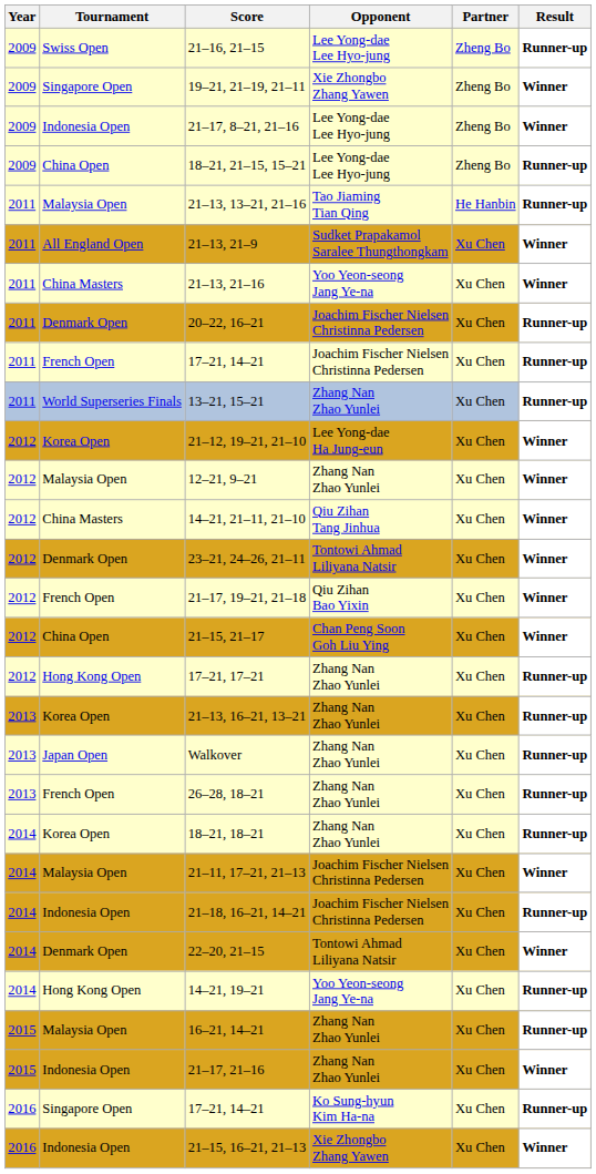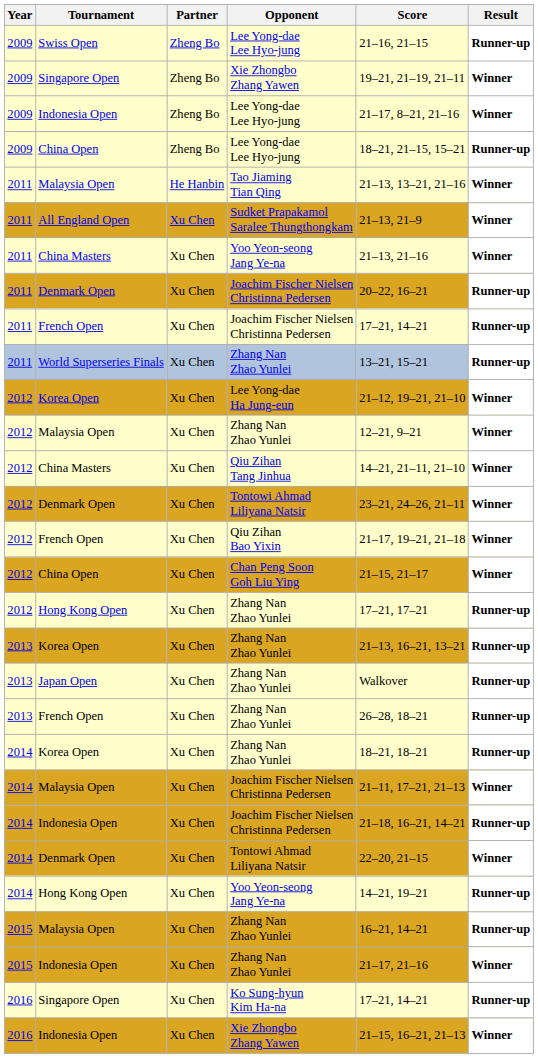 <table class="sortable wikitable" style="font-size: 90%;">
 <tr>
 <th>Year</th>
 <th>Tournament</th>
+<th>Partner</th>
+<th>Opponent</th>
 <th>Score</th>
-<th>Opponent</th>
-<th>Partner</th>
 <th>Result</th>
 </tr>
 <tr style="background:#FFFFCC">
 <td align="center"><a href='#'>2009</a></td>
 <td align="left"><a href='#'>Swiss Open</a></td>
+<td align="left"> <a href='#'>Zheng Bo</a></td>
+<td align="left"> <a href='#'>Lee Yong-dae</a> <br>  <a href='#'>Lee Hyo-jung</a></td>
 <td align="left">21–16, 21–15</td>
-<td align="left"> <a href='#'>Lee Yong-dae</a> <br>  <a href='#'>Lee Hyo-jung</a></td>
-<td align="left"> <a href='#'>Zheng Bo</a></td>
 <td style="text-align:left; background:white"> <strong>Runner-up</strong></td>
 </tr>
 <tr style="background:#FFFFCC">
 <td align="center"><a href='#'>2009</a></td>
 <td align="left"><a href='#'>Singapore Open</a></td>
+<td align="left"> Zheng Bo</td>
+<td align="left"> <a href='#'>Xie Zhongbo</a> <br>  <a href='#'>Zhang Yawen</a></td>
 <td align="left">19–21, 21–19, 21–11</td>
-<td align="left"> <a href='#'>Xie Zhongbo</a> <br>  <a href='#'>Zhang Yawen</a></td>
-<td align="left"> Zheng Bo</td>
 <td style="text-align:left; background:white"> <strong>Winner</strong></td>
 </tr>
 <tr style="background:#FFFFCC">
 <td align="center"><a href='#'>2009</a></td>
 <td align="left"><a href='#'>Indonesia Open</a></td>
+<td align="left"> Zheng Bo</td>
+<td align="left"> Lee Yong-dae <br>  Lee Hyo-jung</td>
 <td align="left">21–17, 8–21, 21–16</td>
-<td align="left"> Lee Yong-dae <br>  Lee Hyo-jung</td>
-<td align="left"> Zheng Bo</td>
 <td style="text-align:left; background:white"> <strong>Winner</strong></td>
 </tr>
 <tr style="background:#FFFFCC">
 <td align="center"><a href='#'>2009</a></td>
 <td align="left"><a href='#'>China Open</a></td>
+<td align="left"> Zheng Bo</td>
+<td align="left"> Lee Yong-dae <br>  Lee Hyo-jung</td>
 <td align="left">18–21, 21–15, 15–21</td>
-<td align="left"> Lee Yong-dae <br>  Lee Hyo-jung</td>
-<td align="left"> Zheng Bo</td>
 <td style="text-align:left; background:white"> <strong>Runner-up</strong></td>
 </tr>
 <tr style="background:#FFFFCC">
 <td align="center"><a href='#'>2011</a></td>
 <td align="left"><a href='#'>Malaysia Open</a></td>
+<td align="left"> <a href='#'>He Hanbin</a></td>
+<td align="left"> <a href='#'>Tao Jiaming</a> <br>  <a href='#'>Tian Qing</a></td>
 <td align="left">21–13, 13–21, 21–16</td>
-<td align="left"> <a href='#'>Tao Jiaming</a> <br>  <a href='#'>Tian Qing</a></td>
-<td align="left"> <a href='#'>He Hanbin</a></td>
-<td style="text-align:left; background:white"> <strong>Runner-up</strong></td>
+<td style="text-align:left; background:white"> <strong>Winner</strong></td>
 </tr>
 <tr style="background:#DAA520">
 <td align="center"><a href='#'>2011</a></td>
 <td align="left"><a href='#'>All England Open</a></td>
+<td align="left"> <a href='#'>Xu Chen</a></td>
+<td align="left"> <a href='#'>Sudket Prapakamol</a> <br>  <a href='#'>Saralee Thungthongkam</a></td>
 <td align="left">21–13, 21–9</td>
-<td align="left"> <a href='#'>Sudket Prapakamol</a> <br>  <a href='#'>Saralee Thungthongkam</a></td>
-<td align="left"> <a href='#'>Xu Chen</a></td>
 <td style="text-align:left; background:white"> <strong>Winner</strong></td>
 </tr>
 <tr style="background:#FFFFCC">
 <td align="center"><a href='#'>2011</a></td>
 <td align="left"><a href='#'>China Masters</a></td>
+<td align="left"> Xu Chen</td>
+<td align="left"> <a href='#'>Yoo Yeon-seong</a> <br>  <a href='#'>Jang Ye-na</a></td>
 <td align="left">21–13, 21–16</td>
-<td align="left"> <a href='#'>Yoo Yeon-seong</a> <br>  <a href='#'>Jang Ye-na</a></td>
-<td align="left"> Xu Chen</td>
 <td style="text-align:left; background:white"> <strong>Winner</strong></td>
 </tr>
 <tr style="background:#DAA520">
 <td align="center"><a href='#'>2011</a></td>
 <td align="left"><a href='#'>Denmark Open</a></td>
+<td align="left"> Xu Chen</td>
+<td align="left"> <a href='#'>Joachim Fischer Nielsen</a> <br>  <a href='#'>Christinna Pedersen</a></td>
 <td align="left">20–22, 16–21</td>
-<td align="left"> <a href='#'>Joachim Fischer Nielsen</a> <br>  <a href='#'>Christinna Pedersen</a></td>
-<td align="left"> Xu Chen</td>
 <td style="text-align:left; background:white"> <strong>Runner-up</strong></td>
 </tr>
 <tr style="background:#FFFFCC">
 <td align="center"><a href='#'>2011</a></td>
 <td align="left"><a href='#'>French Open</a></td>
+<td align="left"> Xu Chen</td>
+<td align="left"> Joachim Fischer Nielsen <br>  Christinna Pedersen</td>
 <td align="left">17–21, 14–21</td>
-<td align="left"> Joachim Fischer Nielsen <br>  Christinna Pedersen</td>
-<td align="left"> Xu Chen</td>
 <td style="text-align:left; background:white"> <strong>Runner-up</strong></td>
 </tr>
 <tr style="background:#B0C4DE">
 <td align="center"><a href='#'>2011</a></td>
 <td align="left"><a href='#'>World Superseries Finals</a></td>
+<td align="left"> Xu Chen</td>
+<td align="left"> <a href='#'>Zhang Nan</a> <br>  <a href='#'>Zhao Yunlei</a></td>
 <td align="left">13–21, 15–21</td>
-<td align="left"> <a href='#'>Zhang Nan</a> <br>  <a href='#'>Zhao Yunlei</a></td>
-<td align="left"> Xu Chen</td>
 <td style="text-align:left; background:white"> <strong>Runner-up</strong></td>
 </tr>
 <tr style="background:#DAA520">
 <td align="center"><a href='#'>2012</a></td>
 <td align="left"><a href='#'>Korea Open</a></td>
+<td align="left"> Xu Chen</td>
+<td align="left"> Lee Yong-dae <br>  <a href='#'>Ha Jung-eun</a></td>
 <td align="left">21–12, 19–21, 21–10</td>
-<td align="left"> Lee Yong-dae <br>  <a href='#'>Ha Jung-eun</a></td>
-<td align="left"> Xu Chen</td>
 <td style="text-align:left; background:white"> <strong>Winner</strong></td>
 </tr>
 <tr style="background:#FFFFCC">
 <td align="center"><a href='#'>2012</a></td>
 <td align="left">Malaysia Open</td>
+<td align="left"> Xu Chen</td>
+<td align="left"> Zhang Nan <br>  Zhao Yunlei</td>
 <td align="left">12–21, 9–21</td>
-<td align="left"> Zhang Nan <br>  Zhao Yunlei</td>
-<td align="left"> Xu Chen</td>
 <td style="text-align:left; background:white"> <strong>Winner</strong></td>
 </tr>
 <tr style="background:#FFFFCC">
 <td align="center"><a href='#'>2012</a></td>
 <td align="left">China Masters</td>
+<td align="left"> Xu Chen</td>
+<td align="left"> <a href='#'>Qiu Zihan</a> <br>  <a href='#'>Tang Jinhua</a></td>
 <td align="left">14–21, 21–11, 21–10</td>
-<td align="left"> <a href='#'>Qiu Zihan</a> <br>  <a href='#'>Tang Jinhua</a></td>
-<td align="left"> Xu Chen</td>
 <td style="text-align:left; background:white"> <strong>Winner</strong></td>
 </tr>
 <tr style="background:#DAA520">
 <td align="center"><a href='#'>2012</a></td>
 <td align="left">Denmark Open</td>
+<td align="left"> Xu Chen</td>
+<td align="left"> <a href='#'>Tontowi Ahmad</a> <br>  <a href='#'>Liliyana Natsir</a></td>
 <td align="left">23–21, 24–26, 21–11</td>
-<td align="left"> <a href='#'>Tontowi Ahmad</a> <br>  <a href='#'>Liliyana Natsir</a></td>
-<td align="left"> Xu Chen</td>
 <td style="text-align:left; background:white"> <strong>Winner</strong></td>
 </tr>
 <tr style="background:#FFFFCC">
 <td align="center"><a href='#'>2012</a></td>
 <td align="left">French Open</td>
+<td align="left"> Xu Chen</td>
+<td align="left"> Qiu Zihan <br>  <a href='#'>Bao Yixin</a></td>
 <td align="left">21–17, 19–21, 21–18</td>
-<td align="left"> Qiu Zihan <br>  <a href='#'>Bao Yixin</a></td>
-<td align="left"> Xu Chen</td>
 <td style="text-align:left; background:white"> <strong>Winner</strong></td>
 </tr>
 <tr style="background:#DAA520">
 <td align="center"><a href='#'>2012</a></td>
 <td align="left">China Open</td>
+<td align="left"> Xu Chen</td>
+<td align="left"> <a href='#'>Chan Peng Soon</a> <br>  <a href='#'>Goh Liu Ying</a></td>
 <td align="left">21–15, 21–17</td>
-<td align="left"> <a href='#'>Chan Peng Soon</a> <br>  <a href='#'>Goh Liu Ying</a></td>
-<td align="left"> Xu Chen</td>
 <td style="text-align:left; background:white"> <strong>Winner</strong></td>
 </tr>
 <tr style="background:#FFFFCC">
 <td align="center"><a href='#'>2012</a></td>
 <td align="left"><a href='#'>Hong Kong Open</a></td>
+<td align="left"> Xu Chen</td>
+<td align="left"> Zhang Nan <br>  Zhao Yunlei</td>
 <td align="left">17–21, 17–21</td>
-<td align="left"> Zhang Nan <br>  Zhao Yunlei</td>
-<td align="left"> Xu Chen</td>
 <td style="text-align:left; background:white"> <strong>Runner-up</strong></td>
 </tr>
 <tr style="background:#DAA520">
 <td align="center"><a href='#'>2013</a></td>
 <td align="left">Korea Open</td>
+<td align="left"> Xu Chen</td>
+<td align="left"> Zhang Nan <br>  Zhao Yunlei</td>
 <td align="left">21–13, 16–21, 13–21</td>
-<td align="left"> Zhang Nan <br>  Zhao Yunlei</td>
-<td align="left"> Xu Chen</td>
 <td style="text-align:left; background:white"> <strong>Runner-up</strong></td>
 </tr>
 <tr style="background:#FFFFCC">
 <td align="center"><a href='#'>2013</a></td>
 <td align="left"><a href='#'>Japan Open</a></td>
+<td align="left"> Xu Chen</td>
+<td align="left"> Zhang Nan <br>  Zhao Yunlei</td>
 <td align="left">Walkover</td>
-<td align="left"> Zhang Nan <br>  Zhao Yunlei</td>
-<td align="left"> Xu Chen</td>
 <td style="text-align:left; background:white"> <strong>Runner-up</strong></td>
 </tr>
 <tr style="background:#FFFFCC">
 <td align="center"><a href='#'>2013</a></td>
 <td align="left">French Open</td>
+<td align="left"> Xu Chen</td>
+<td align="left"> Zhang Nan <br>  Zhao Yunlei</td>
 <td align="left">26–28, 18–21</td>
-<td align="left"> Zhang Nan <br>  Zhao Yunlei</td>
-<td align="left"> Xu Chen</td>
 <td style="text-align:left; background:white"> <strong>Runner-up</strong></td>
 </tr>
 <tr style="background:#FFFFCC">
 <td align="center"><a href='#'>2014</a></td>
 <td align="left">Korea Open</td>
+<td align="left"> Xu Chen</td>
+<td align="left"> Zhang Nan <br>  Zhao Yunlei</td>
 <td align="left">18–21, 18–21</td>
-<td align="left"> Zhang Nan <br>  Zhao Yunlei</td>
-<td align="left"> Xu Chen</td>
 <td style="text-align:left; background:white"> <strong>Runner-up</strong></td>
 </tr>
 <tr style="background:#DAA520">
 <td align="center"><a href='#'>2014</a></td>
 <td align="left">Malaysia Open</td>
+<td align="left"> Xu Chen</td>
+<td align="left"> Joachim Fischer Nielsen <br>  Christinna Pedersen</td>
 <td align="left">21–11, 17–21, 21–13</td>
-<td align="left"> Joachim Fischer Nielsen <br>  Christinna Pedersen</td>
-<td align="left"> Xu Chen</td>
 <td style="text-align:left; background:white"> <strong>Winner</strong></td>
 </tr>
 <tr style="background:#DAA520">
 <td align="center"><a href='#'>2014</a></td>
 <td align="left">Indonesia Open</td>
+<td align="left"> Xu Chen</td>
+<td align="left"> Joachim Fischer Nielsen <br>  Christinna Pedersen</td>
 <td align="left">21–18, 16–21, 14–21</td>
-<td align="left"> Joachim Fischer Nielsen <br>  Christinna Pedersen</td>
-<td align="left"> Xu Chen</td>
 <td style="text-align:left; background:white"> <strong>Runner-up</strong></td>
 </tr>
 <tr style="background:#DAA520">
 <td align="center"><a href='#'>2014</a></td>
 <td align="left">Denmark Open</td>
+<td align="left"> Xu Chen</td>
+<td align="left"> Tontowi Ahmad <br>  Liliyana Natsir</td>
 <td align="left">22–20, 21–15</td>
-<td align="left"> Tontowi Ahmad <br>  Liliyana Natsir</td>
-<td align="left"> Xu Chen</td>
 <td style="text-align:left; background:white"> <strong>Winner</strong></td>
 </tr>
 <tr style="background:#FFFFCC">
 <td align="center"><a href='#'>2014</a></td>
 <td align="left">Hong Kong Open</td>
+<td align="left"> Xu Chen</td>
+<td align="left"> <a href='#'>Yoo Yeon-seong</a> <br>  <a href='#'>Jang Ye-na</a></td>
 <td align="left">14–21, 19–21</td>
-<td align="left"> <a href='#'>Yoo Yeon-seong</a> <br>  <a href='#'>Jang Ye-na</a></td>
-<td align="left"> Xu Chen</td>
 <td style="text-align:left; background:white"> <strong>Runner-up</strong></td>
 </tr>
 <tr style="background:#DAA520">
 <td align="center"><a href='#'>2015</a></td>
 <td align="left">Malaysia Open</td>
+<td align="left"> Xu Chen</td>
+<td align="left"> Zhang Nan <br>  Zhao Yunlei</td>
 <td align="left">16–21, 14–21</td>
-<td align="left"> Zhang Nan <br>  Zhao Yunlei</td>
-<td align="left"> Xu Chen</td>
 <td style="text-align:left; background:white"> <strong>Runner-up</strong></td>
 </tr>
 <tr style="background:#DAA520">
 <td align="center"><a href='#'>2015</a></td>
 <td align="left">Indonesia Open</td>
+<td align="left"> Xu Chen</td>
+<td align="left"> Zhang Nan <br>  Zhao Yunlei</td>
 <td align="left">21–17, 21–16</td>
-<td align="left"> Zhang Nan <br>  Zhao Yunlei</td>
-<td align="left"> Xu Chen</td>
 <td style="text-align:left; background:white"> <strong>Winner</strong></td>
 </tr>
 <tr style="background:#FFFFCC">
 <td align="center"><a href='#'>2016</a></td>
 <td align="left">Singapore Open</td>
+<td align="left"> Xu Chen</td>
+<td align="left"> <a href='#'>Ko Sung-hyun</a> <br>  <a href='#'>Kim Ha-na</a></td>
 <td align="left">17–21, 14–21</td>
-<td align="left"> <a href='#'>Ko Sung-hyun</a> <br>  <a href='#'>Kim Ha-na</a></td>
-<td align="left"> Xu Chen</td>
 <td style="text-align:left; background:white"> <strong>Runner-up</strong></td>
 </tr>
 <tr style="background:#DAA520">
 <td align="center"><a href='#'>2016</a></td>
 <td align="left">Indonesia Open</td>
+<td align="left"> Xu Chen</td>
+<td align="left"> <a href='#'>Xie Zhongbo</a> <br>  <a href='#'>Zhang Yawen</a></td>
 <td align="left">21–15, 16–21, 21–13</td>
-<td align="left"> <a href='#'>Xie Zhongbo</a> <br>  <a href='#'>Zhang Yawen</a></td>
-<td align="left"> Xu Chen</td>
 <td style="text-align:left; background:white"> <strong>Winner</strong></td>
 </tr>
 </table>
